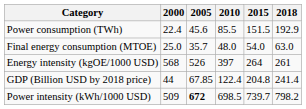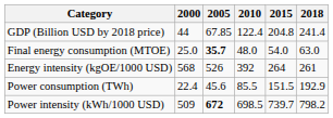 <table class="wikitable">
 <tr>
 <th>Category</th>
 <th>2000</th>
 <th>2005</th>
 <th>2010</th>
 <th>2015</th>
 <th>2018</th>
 </tr>
 <tr>
-<td>Power consumption (TWh)</td>
-<td>22.4</td>
-<td>45.6</td>
-<td>85.5</td>
-<td>151.5</td>
-<td>192.9</td>
+<td>GDP (Billion USD by 2018 price)</td>
+<td>44</td>
+<td>67.85</td>
+<td>122.4</td>
+<td>204.8</td>
+<td>241.4</td>
 </tr>
 <tr>
 <td>Final energy consumption (MTOE)</td>
 <td>25.0</td>
-<td>35.7</td>
+<td><strong>35.7</strong></td>
 <td>48.0</td>
 <td>54.0</td>
 <td>63.0</td>
 </tr>
 <tr>
 <td>Energy intensity (kgOE/1000 USD)</td>
 <td>568</td>
 <td>526</td>
-<td>397</td>
+<td>392</td>
 <td>264</td>
 <td>261</td>
 </tr>
 <tr>
-<td>GDP (Billion USD by 2018 price)</td>
-<td>44</td>
-<td>67.85</td>
-<td>122.4</td>
-<td>204.8</td>
-<td>241.4</td>
+<td>Power consumption (TWh)</td>
+<td>22.4</td>
+<td>45.6</td>
+<td>85.5</td>
+<td>151.5</td>
+<td>192.9</td>
 </tr>
 <tr>
 <td>Power intensity (kWh/1000 USD)</td>
 <td>509</td>
 <td><strong>672</strong></td>
 <td>698.5</td>
 <td>739.7</td>
 <td>798.2</td>
 </tr>
 </table>
